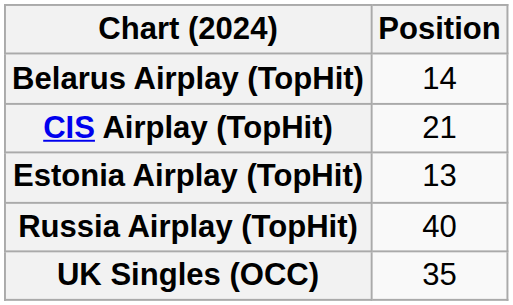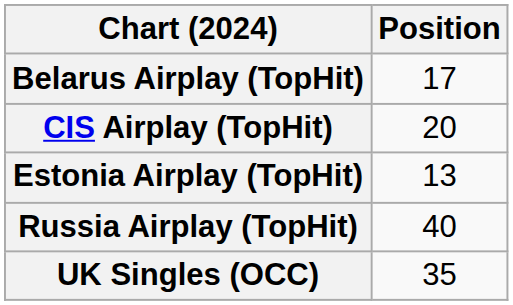 <table class="wikitable sortable plainrowheaders" style="text-align:center">
 <tr>
 <th scope="col">Chart (2024)</th>
 <th scope="col">Position</th>
 </tr>
 <tr>
 <th scope="row">Belarus Airplay (TopHit)</th>
-<td>14</td>
+<td>17</td>
 </tr>
 <tr>
 <th scope="row"><a href='#'>CIS</a> Airplay (TopHit)</th>
-<td>21</td>
+<td>20</td>
 </tr>
 <tr>
 <th scope="row">Estonia Airplay (TopHit)</th>
 <td>13</td>
 </tr>
 <tr>
 <th scope="row">Russia Airplay (TopHit)</th>
 <td>40</td>
 </tr>
 <tr>
 <th scope="row">UK Singles (OCC)</th>
 <td>35</td>
 </tr>
 </table>
